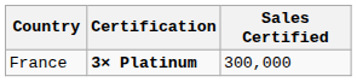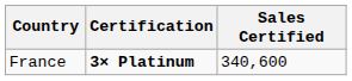 <table class="wikitable">
 <tr>
 <th rowspan="1" width="60">Country</th>
 <th rowspan="1" width="80">Certification</th>
 <th rowspan="1" width="100">Sales Certified</th>
 </tr>
 <tr>
 <td>France</td>
 <td align=left><strong>3× Platinum</strong></td>
-<td align=left>300,000</td>
+<td align=left>340,600</td>
 </tr>
 </table>
